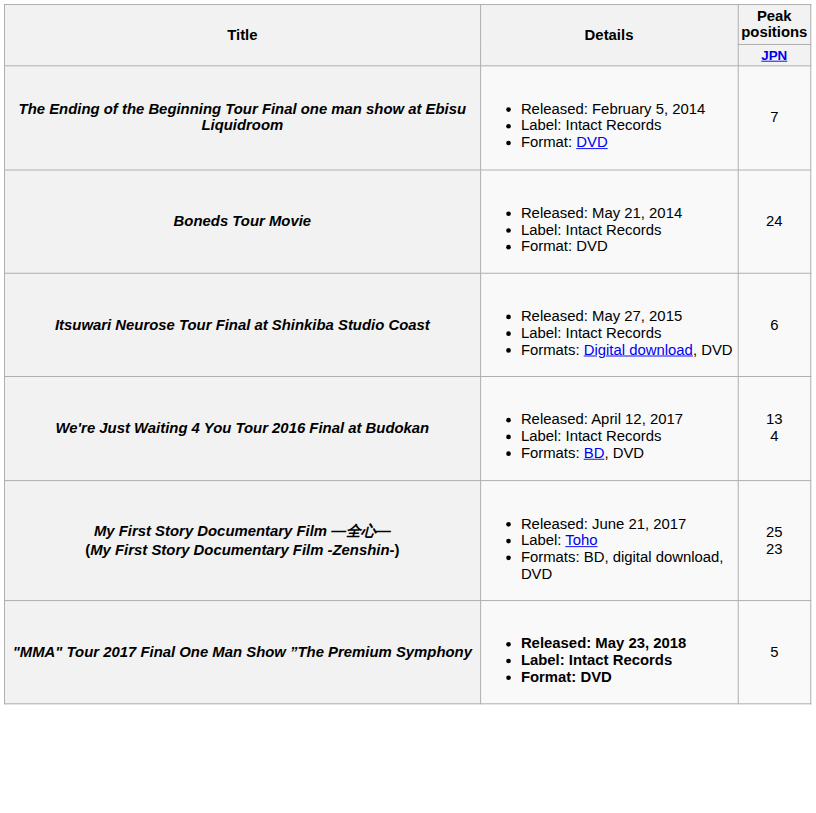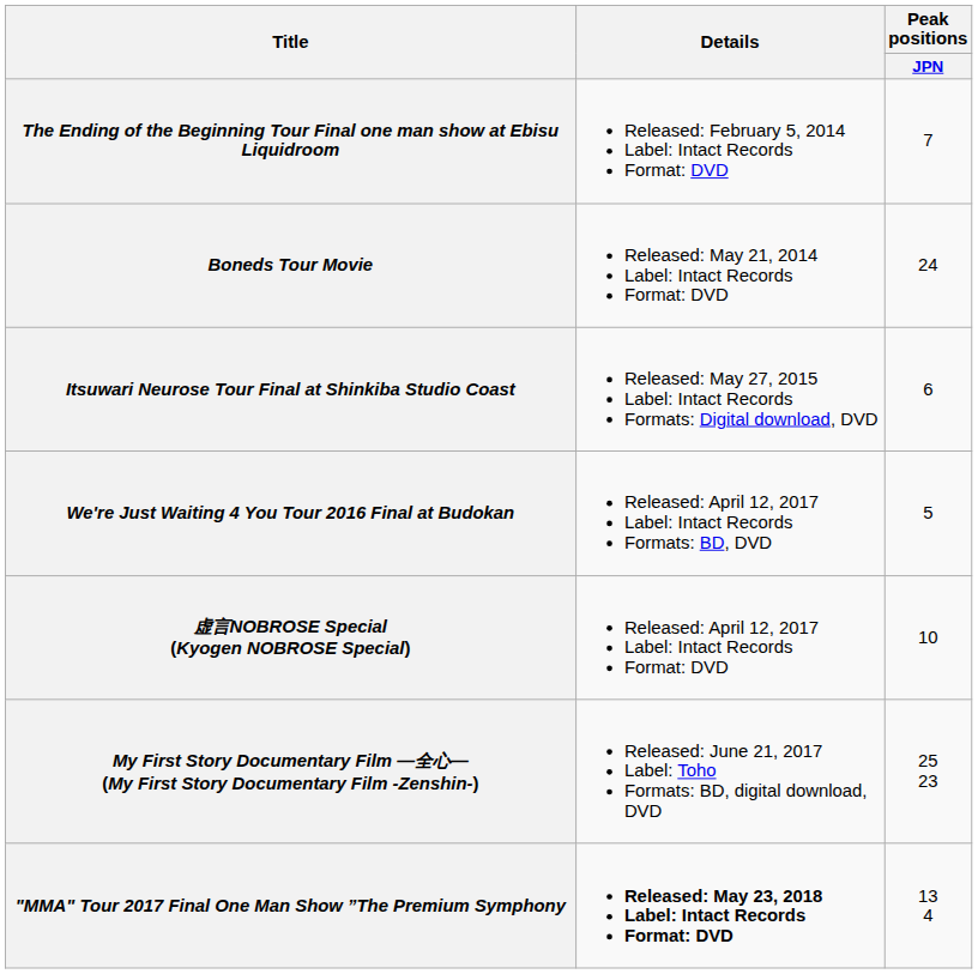 <table class="wikitable plainrowheaders">
 <tr>
 <th scope="col" rowspan="2">Title</th>
 <th scope="col" rowspan="2">Details</th>
 <th scope="col">Peak positions</th>
 </tr>
 <tr>
 <th scope="col" style="width:3em;font-size:90%;"><a href='#'>JPN</a><br></th>
 </tr>
 <tr>
 <th scope="row"><em>The Ending of the Beginning Tour Final one man show at Ebisu Liquidroom</em></th>
 <td><br><ul><li>Released: February 5, 2014</li><li>Label: Intact Records</li><li>Format: <a href='#'>DVD</a></li></ul></td>
 <td align="center">7</td>
 </tr>
 <tr>
 <th scope="row"><em>Boneds Tour Movie</em></th>
 <td><br><ul><li>Released: May 21, 2014</li><li>Label: Intact Records</li><li>Format: DVD</li></ul></td>
 <td align="center">24</td>
 </tr>
 <tr>
 <th scope="row"><em>Itsuwari Neurose Tour Final at Shinkiba Studio Coast</em></th>
 <td><br><ul><li>Released: May 27, 2015</li><li>Label: Intact Records</li><li>Formats: <a href='#'>Digital download</a>, DVD</li></ul></td>
 <td align="center">6</td>
 </tr>
 <tr>
 <th scope="row"><em>We're Just Waiting 4 You Tour 2016 Final at Budokan</em></th>
 <td><br><ul><li>Released: April 12, 2017</li><li>Label: Intact Records</li><li>Formats: <a href='#'>BD</a>, DVD</li></ul></td>
-<td align="center">13 <br>4 </td>
+<td align="center">5</td>
+</tr>
+<tr>
+<th scope="row"><em>虚言NOBROSE Special</em><br>(<em>Kyogen NOBROSE Special</em>)</th>
+<td><br><ul><li>Released: April 12, 2017</li><li>Label: Intact Records</li><li>Format: DVD</li></ul></td>
+<td align="center">10</td>
 </tr>
 <tr>
 <th scope="row"><em>My First Story Documentary Film ―全心―</em><br>(<em>My First Story Documentary Film -Zenshin-</em>)</th>
 <td><br><ul><li>Released: June 21, 2017</li><li>Label: <a href='#'>Toho</a></li><li>Formats: BD, digital download, DVD</li></ul></td>
 <td align="center">25 <br>23 </td>
 </tr>
 <tr>
 <th scope="row"><em>"MMA" Tour 2017 Final One Man Show ”The Premium Symphony</em></th>
 <td><strong><br><ul><li>Released: May 23, 2018</li><li>Label: Intact Records</li><li>Format: DVD</li></ul></strong></td>
-<td align="center">5</td>
+<td align="center">13 <br>4 </td>
 </tr>
 </table>
